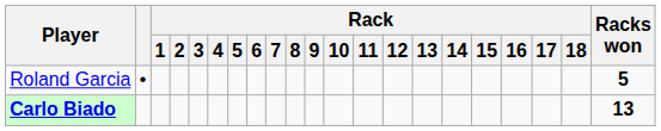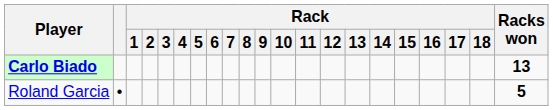 <table class=wikitable style="text-align:center;">
 <tr>
 <th rowspan=2>Player</th>
 <th rowspan=2></th>
 <th colspan=18>Rack</th>
 <th rowspan=2>Racks<br>won</th>
 </tr>
 <tr>
 <th>1</th>
 <th>2</th>
 <th>3</th>
 <th>4</th>
 <th>5</th>
 <th>6</th>
 <th>7</th>
 <th>8</th>
 <th>9</th>
 <th>10</th>
 <th>11</th>
 <th>12</th>
 <th>13</th>
 <th>14</th>
 <th>15</th>
 <th>16</th>
 <th>17</th>
 <th>18</th>
 </tr>
 <tr>
+<td style="background:#cfc; text-align:left;"> <strong><a href='#'>Carlo Biado</a></strong></td>
+<td></td>
+<td></td>
+<td></td>
+<td></td>
+<td></td>
+<td></td>
+<td></td>
+<td></td>
+<td></td>
+<td></td>
+<td></td>
+<td></td>
+<td></td>
+<td></td>
+<td></td>
+<td></td>
+<td></td>
+<td></td>
+<td></td>
+<td><strong>13</strong></td>
+</tr>
+<tr>
 <td align=left> <a href='#'>Roland Garcia</a></td>
 <td>•</td>
 <td></td>
 <td></td>
 <td></td>
 <td></td>
 <td></td>
 <td></td>
 <td></td>
 <td></td>
 <td></td>
 <td></td>
 <td></td>
 <td></td>
 <td></td>
 <td></td>
 <td></td>
 <td></td>
 <td></td>
 <td></td>
 <td><strong>5</strong></td>
 </tr>
-<tr>
-<td style="background:#cfc; text-align:left;"> <strong><a href='#'>Carlo Biado</a></strong></td>
-<td></td>
-<td></td>
-<td></td>
-<td></td>
-<td></td>
-<td></td>
-<td></td>
-<td></td>
-<td></td>
-<td></td>
-<td></td>
-<td></td>
-<td></td>
-<td></td>
-<td></td>
-<td></td>
-<td></td>
-<td></td>
-<td></td>
-<td><strong>13</strong></td>
-</tr>
 </table>
